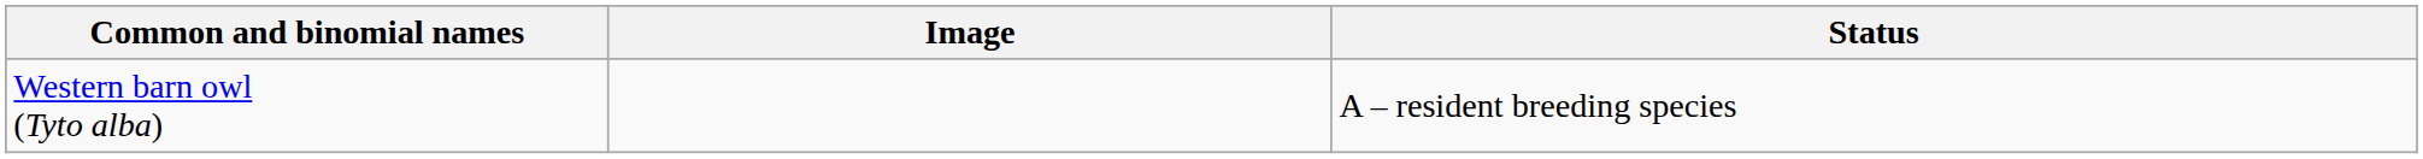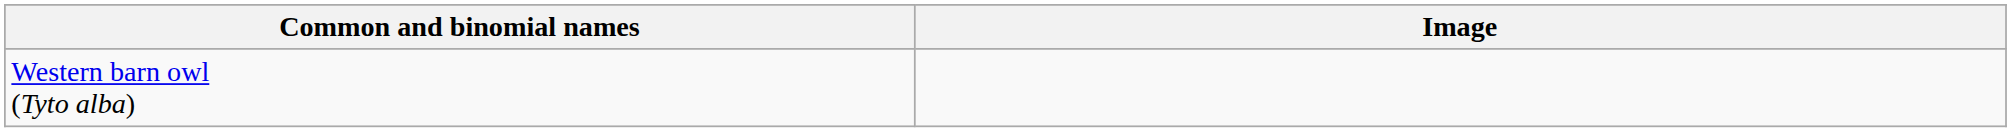 <table width=90% class="wikitable">
 <tr>
 <th width=25%>Common and binomial names</th>
 <th width=30%>Image</th>
-<th width=45%>Status</th>
 </tr>
 <tr>
 <td><a href='#'>Western barn owl</a><br>(<em>Tyto alba</em>)</td>
 <td></td>
-<td>A – resident breeding species</td>
 </tr>
 </table>
